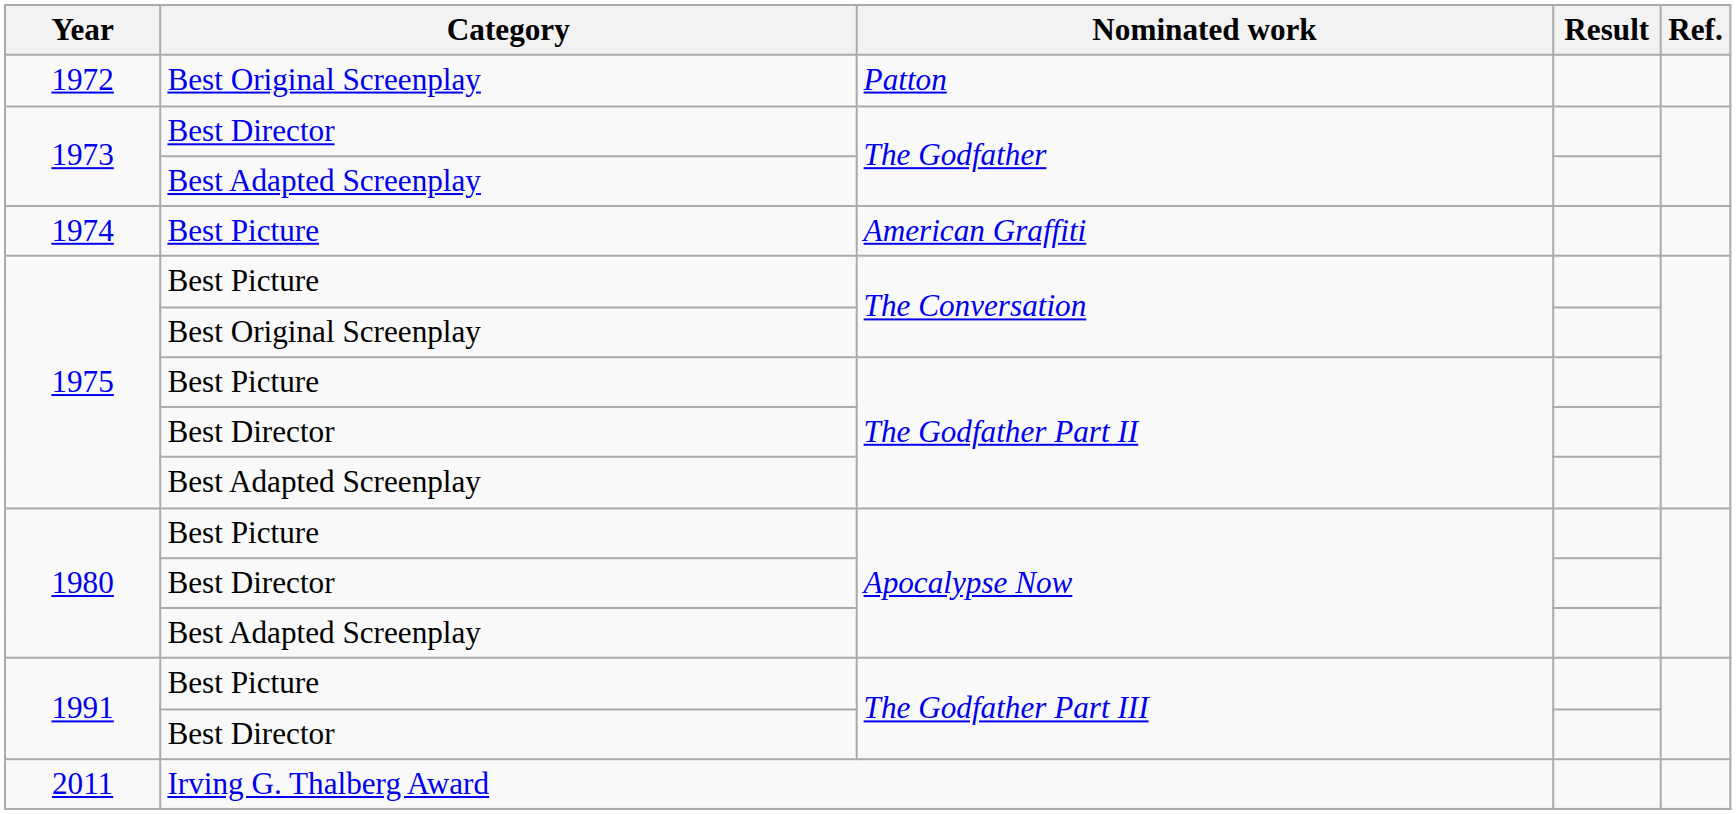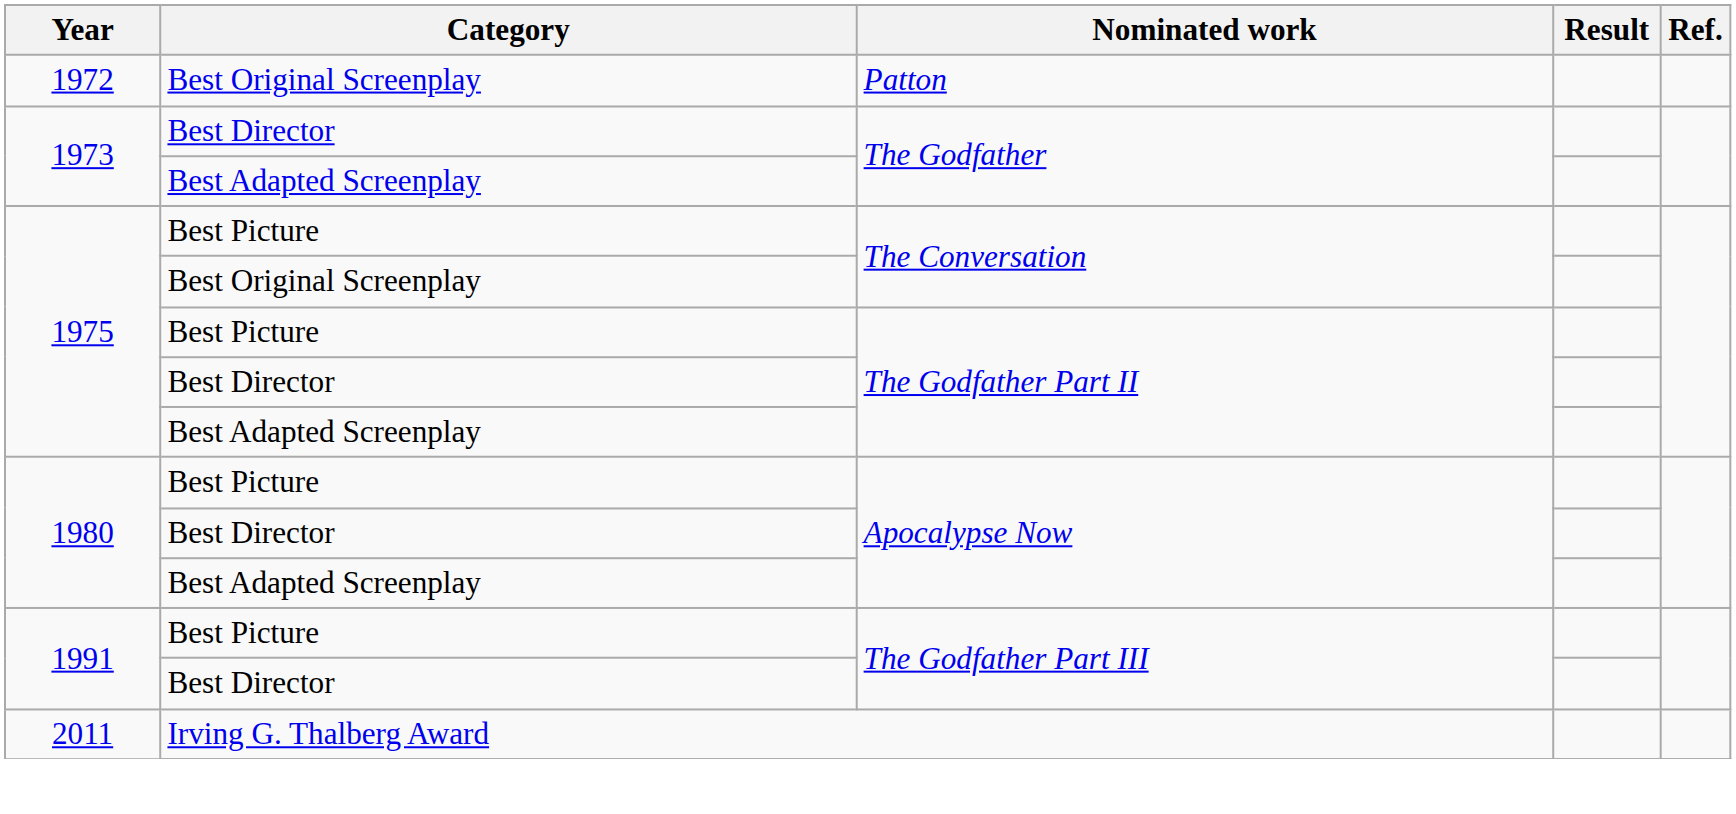 <table class="wikitable sortable plainrowheaders" Style=font-size:98%>
 <tr>
 <th scope="col" style="width:9%;">Year</th>
 <th scope="col" style="width:20em;">Category</th>
 <th scope="col" style="width:20em;">Nominated work</th>
 <th scope="col" style="width:2em;">Result</th>
 <th scope="col" style="width:4%;" class="unsortable">Ref.</th>
 </tr>
 <tr>
 <td style="text-align:center;"><a href='#'>1972</a></td>
 <td><a href='#'>Best Original Screenplay</a></td>
 <td><em><a href='#'>Patton</a></em></td>
 <td></td>
 <td style="text-align:center;"></td>
 </tr>
 <tr>
 <td style="text-align:center;", rowspan=2><a href='#'>1973</a></td>
 <td><a href='#'>Best Director</a></td>
 <td rowspan=2><em><a href='#'>The Godfather</a></em></td>
 <td></td>
 <td style="text-align:center;", rowspan=2></td>
 </tr>
 <tr>
 <td><a href='#'>Best Adapted Screenplay</a></td>
 <td></td>
-</tr>
-<tr>
-<td style="text-align:center;"><a href='#'>1974</a></td>
-<td><a href='#'>Best Picture</a></td>
-<td><em><a href='#'>American Graffiti</a></em></td>
-<td></td>
-<td style="text-align:center;"></td>
 </tr>
 <tr>
 <td style="text-align:center;", rowspan=5><a href='#'>1975</a></td>
 <td>Best Picture</td>
 <td rowspan=2><em><a href='#'>The Conversation</a></em></td>
 <td></td>
 <td style="text-align:center;", rowspan=5></td>
 </tr>
 <tr>
 <td>Best Original Screenplay</td>
 <td></td>
 </tr>
 <tr>
 <td>Best Picture</td>
 <td rowspan=3><em><a href='#'>The Godfather Part II</a></em></td>
 <td></td>
 </tr>
 <tr>
 <td>Best Director</td>
 <td></td>
 </tr>
 <tr>
 <td>Best Adapted Screenplay</td>
 <td></td>
 </tr>
 <tr>
 <td style="text-align:center;", rowspan=3><a href='#'>1980</a></td>
 <td>Best Picture</td>
 <td rowspan=3><em><a href='#'>Apocalypse Now</a></em></td>
 <td></td>
 <td style="text-align:center;", rowspan=3></td>
 </tr>
 <tr>
 <td>Best Director</td>
 <td></td>
 </tr>
 <tr>
 <td>Best Adapted Screenplay</td>
 <td></td>
 </tr>
 <tr>
 <td style="text-align:center;", rowspan=2><a href='#'>1991</a></td>
 <td>Best Picture</td>
 <td rowspan=2><em><a href='#'>The Godfather Part III</a></em></td>
 <td></td>
 <td style="text-align:center;", rowspan=2></td>
 </tr>
 <tr>
 <td>Best Director</td>
 <td></td>
 </tr>
 <tr>
 <td style="text-align:center;", rowspan=2><a href='#'>2011</a></td>
 <td colspan=2><a href='#'>Irving G. Thalberg Award</a></td>
 <td></td>
 <td style="text-align:center;", rowspan=1></td>
 </tr>
 <tr>
 </tr>
 </table>
